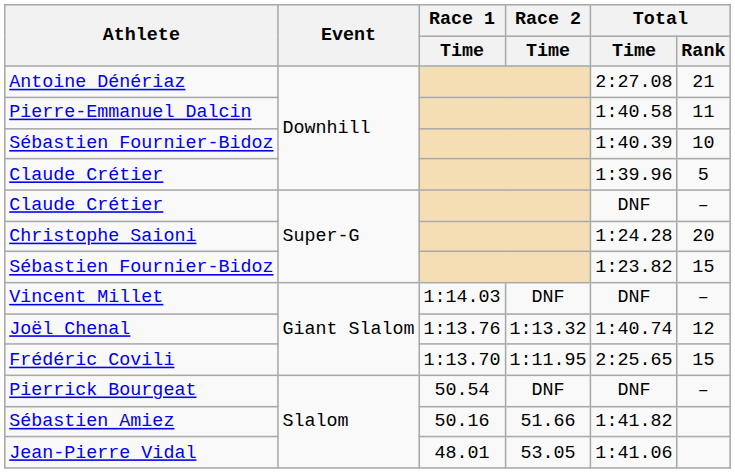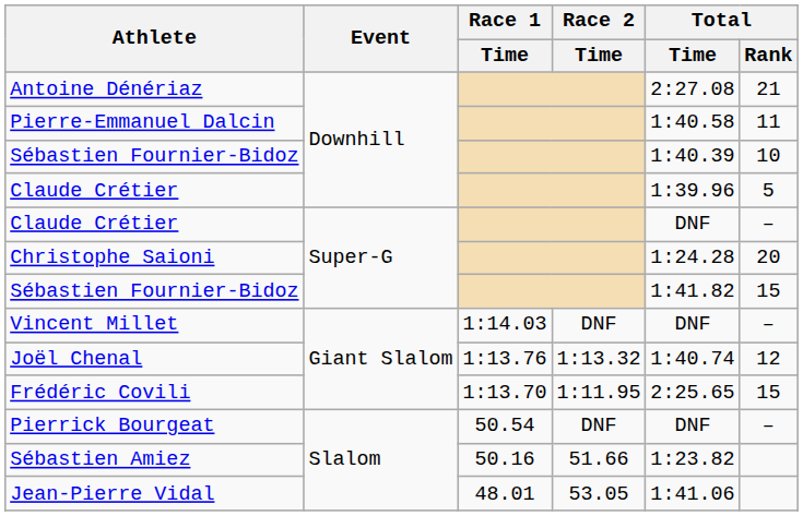 <table class="wikitable" style="font-size:90%">
 <tr>
 <th rowspan="2">Athlete</th>
 <th rowspan="2">Event</th>
 <th>Race 1</th>
 <th>Race 2</th>
 <th colspan="2">Total</th>
 </tr>
 <tr>
 <th>Time</th>
 <th>Time</th>
 <th>Time</th>
 <th>Rank</th>
 </tr>
 <tr>
 <td><a href='#'>Antoine Dénériaz</a></td>
 <td rowspan="4">Downhill</td>
 <td colspan="2" bgcolor="wheat"></td>
 <td align="center">2:27.08</td>
 <td align="center">21</td>
 </tr>
 <tr>
 <td><a href='#'>Pierre-Emmanuel Dalcin</a></td>
 <td colspan="2" bgcolor="wheat"></td>
 <td align="center">1:40.58</td>
 <td align="center">11</td>
 </tr>
 <tr>
 <td><a href='#'>Sébastien Fournier-Bidoz</a></td>
 <td colspan="2" bgcolor="wheat"></td>
 <td align="center">1:40.39</td>
 <td align="center">10</td>
 </tr>
 <tr>
 <td><a href='#'>Claude Crétier</a></td>
 <td colspan="2" bgcolor="wheat"></td>
 <td align="center">1:39.96</td>
 <td align="center">5</td>
 </tr>
 <tr>
 <td><a href='#'>Claude Crétier</a></td>
 <td rowspan="3">Super-G</td>
 <td colspan="2" bgcolor="wheat"></td>
 <td align="center">DNF</td>
 <td align="center">–</td>
 </tr>
 <tr>
 <td><a href='#'>Christophe Saioni</a></td>
 <td colspan="2" bgcolor="wheat"></td>
 <td align="center">1:24.28</td>
 <td align="center">20</td>
 </tr>
 <tr>
 <td><a href='#'>Sébastien Fournier-Bidoz</a></td>
 <td colspan="2" bgcolor="wheat"></td>
-<td align="center">1:23.82</td>
+<td align="center">1:41.82</td>
 <td align="center">15</td>
 </tr>
 <tr>
 <td><a href='#'>Vincent Millet</a></td>
 <td rowspan="3">Giant Slalom</td>
 <td align="center">1:14.03</td>
 <td align="center">DNF</td>
 <td align="center">DNF</td>
 <td align="center">–</td>
 </tr>
 <tr>
 <td><a href='#'>Joël Chenal</a></td>
 <td align="center">1:13.76</td>
 <td align="center">1:13.32</td>
 <td align="center">1:40.74</td>
 <td align="center">12</td>
 </tr>
 <tr>
 <td><a href='#'>Frédéric Covili</a></td>
 <td align="center">1:13.70</td>
 <td align="center">1:11.95</td>
 <td align="center">2:25.65</td>
 <td align="center">15</td>
 </tr>
 <tr>
 <td><a href='#'>Pierrick Bourgeat</a></td>
 <td rowspan="3">Slalom</td>
 <td align="center">50.54</td>
 <td align="center">DNF</td>
 <td align="center">DNF</td>
 <td align="center">–</td>
 </tr>
 <tr>
 <td><a href='#'>Sébastien Amiez</a></td>
 <td align="center">50.16</td>
 <td align="center">51.66</td>
-<td align="center">1:41.82</td>
+<td align="center">1:23.82</td>
 <td align="center"></td>
 </tr>
 <tr>
 <td><a href='#'>Jean-Pierre Vidal</a></td>
 <td align="center">48.01</td>
 <td align="center">53.05</td>
 <td align="center">1:41.06</td>
 <td align="center"></td>
 </tr>
 </table>
